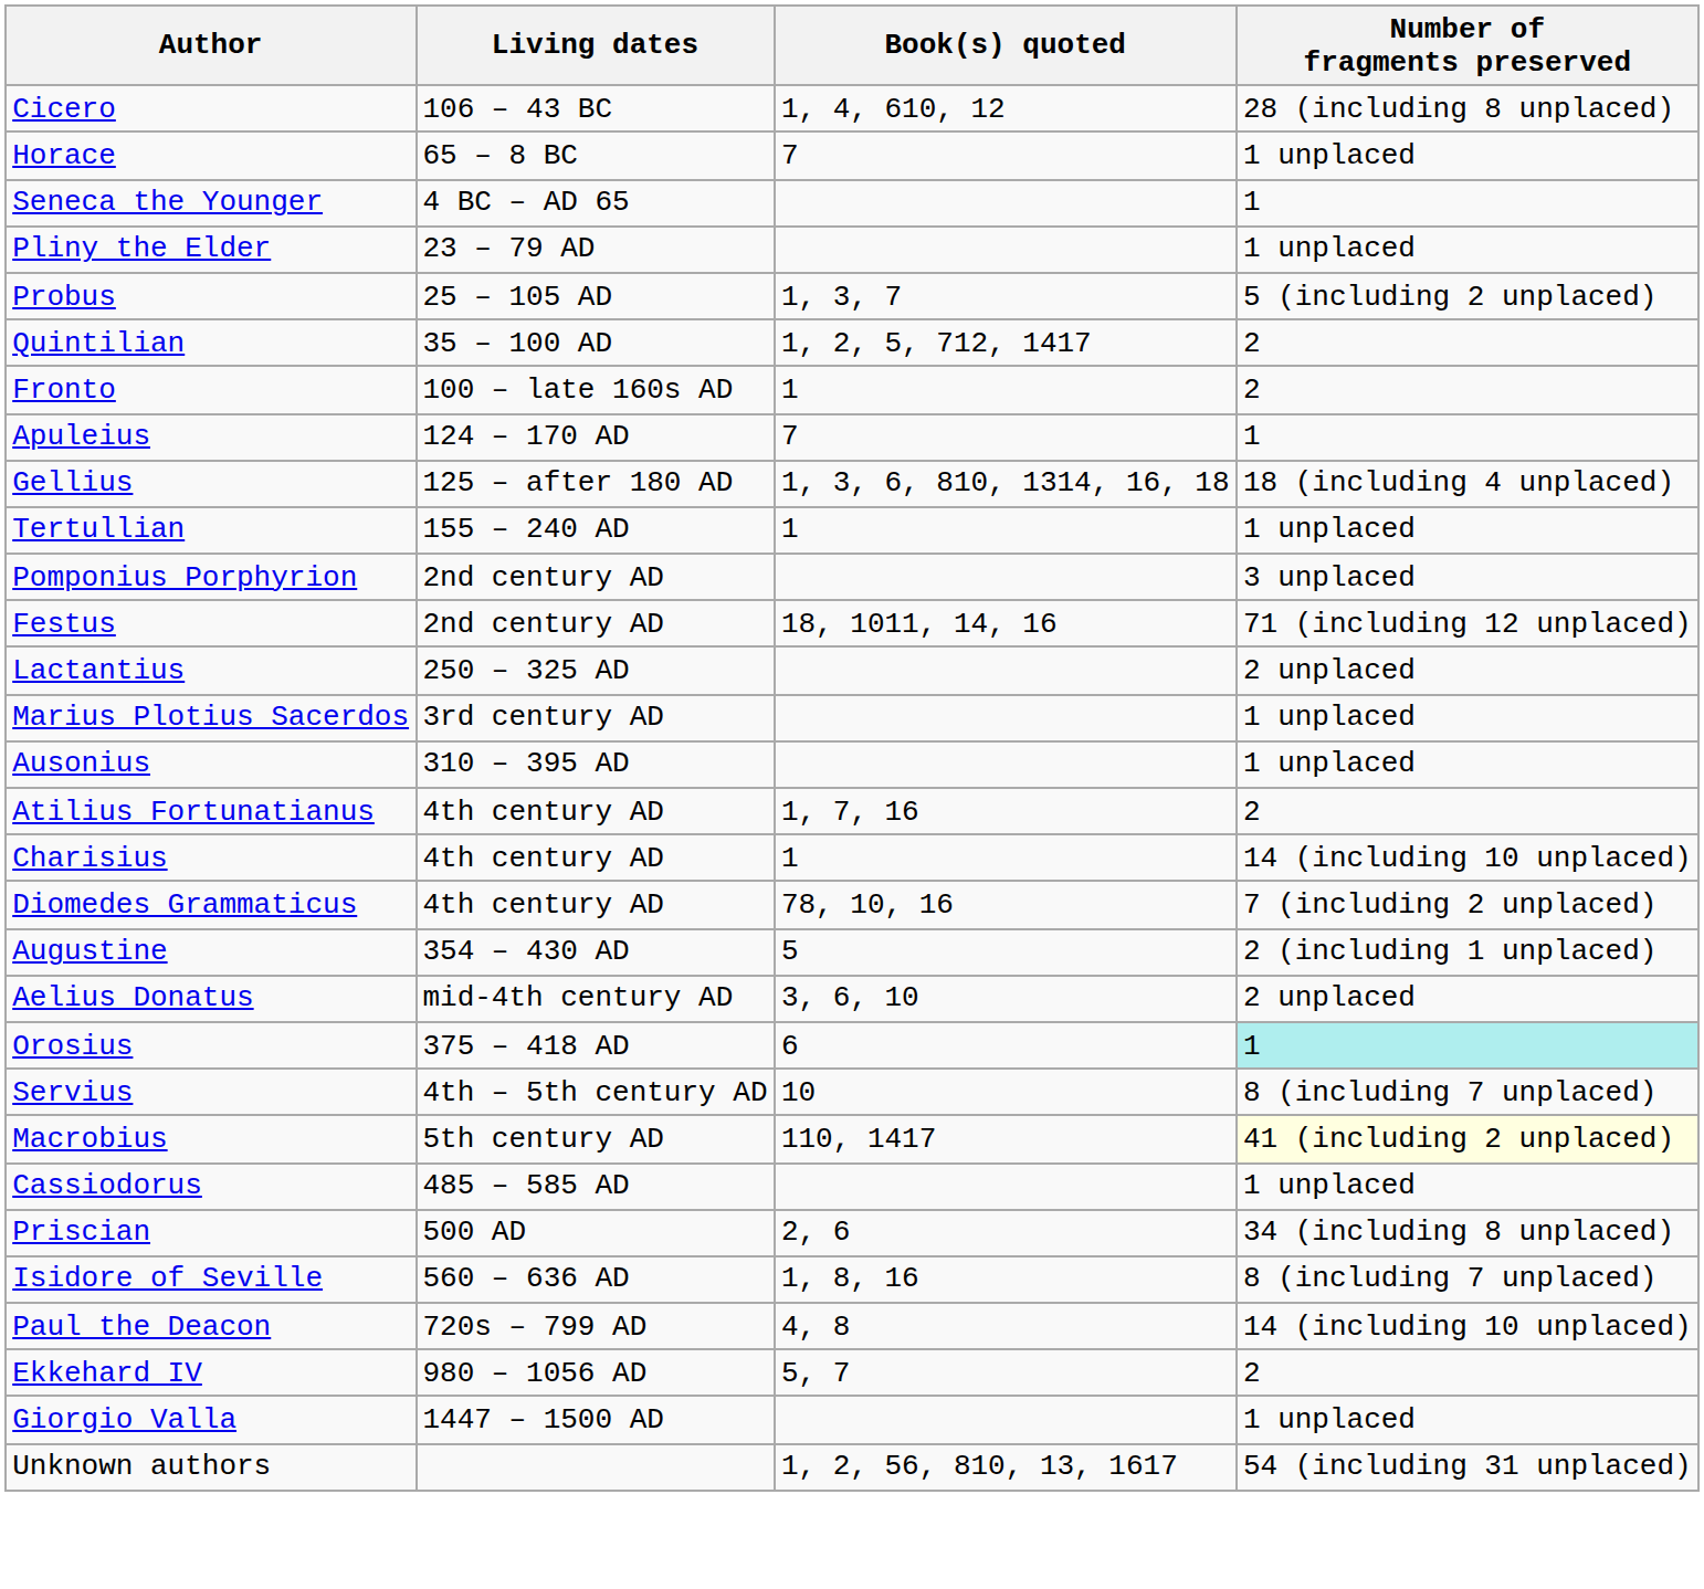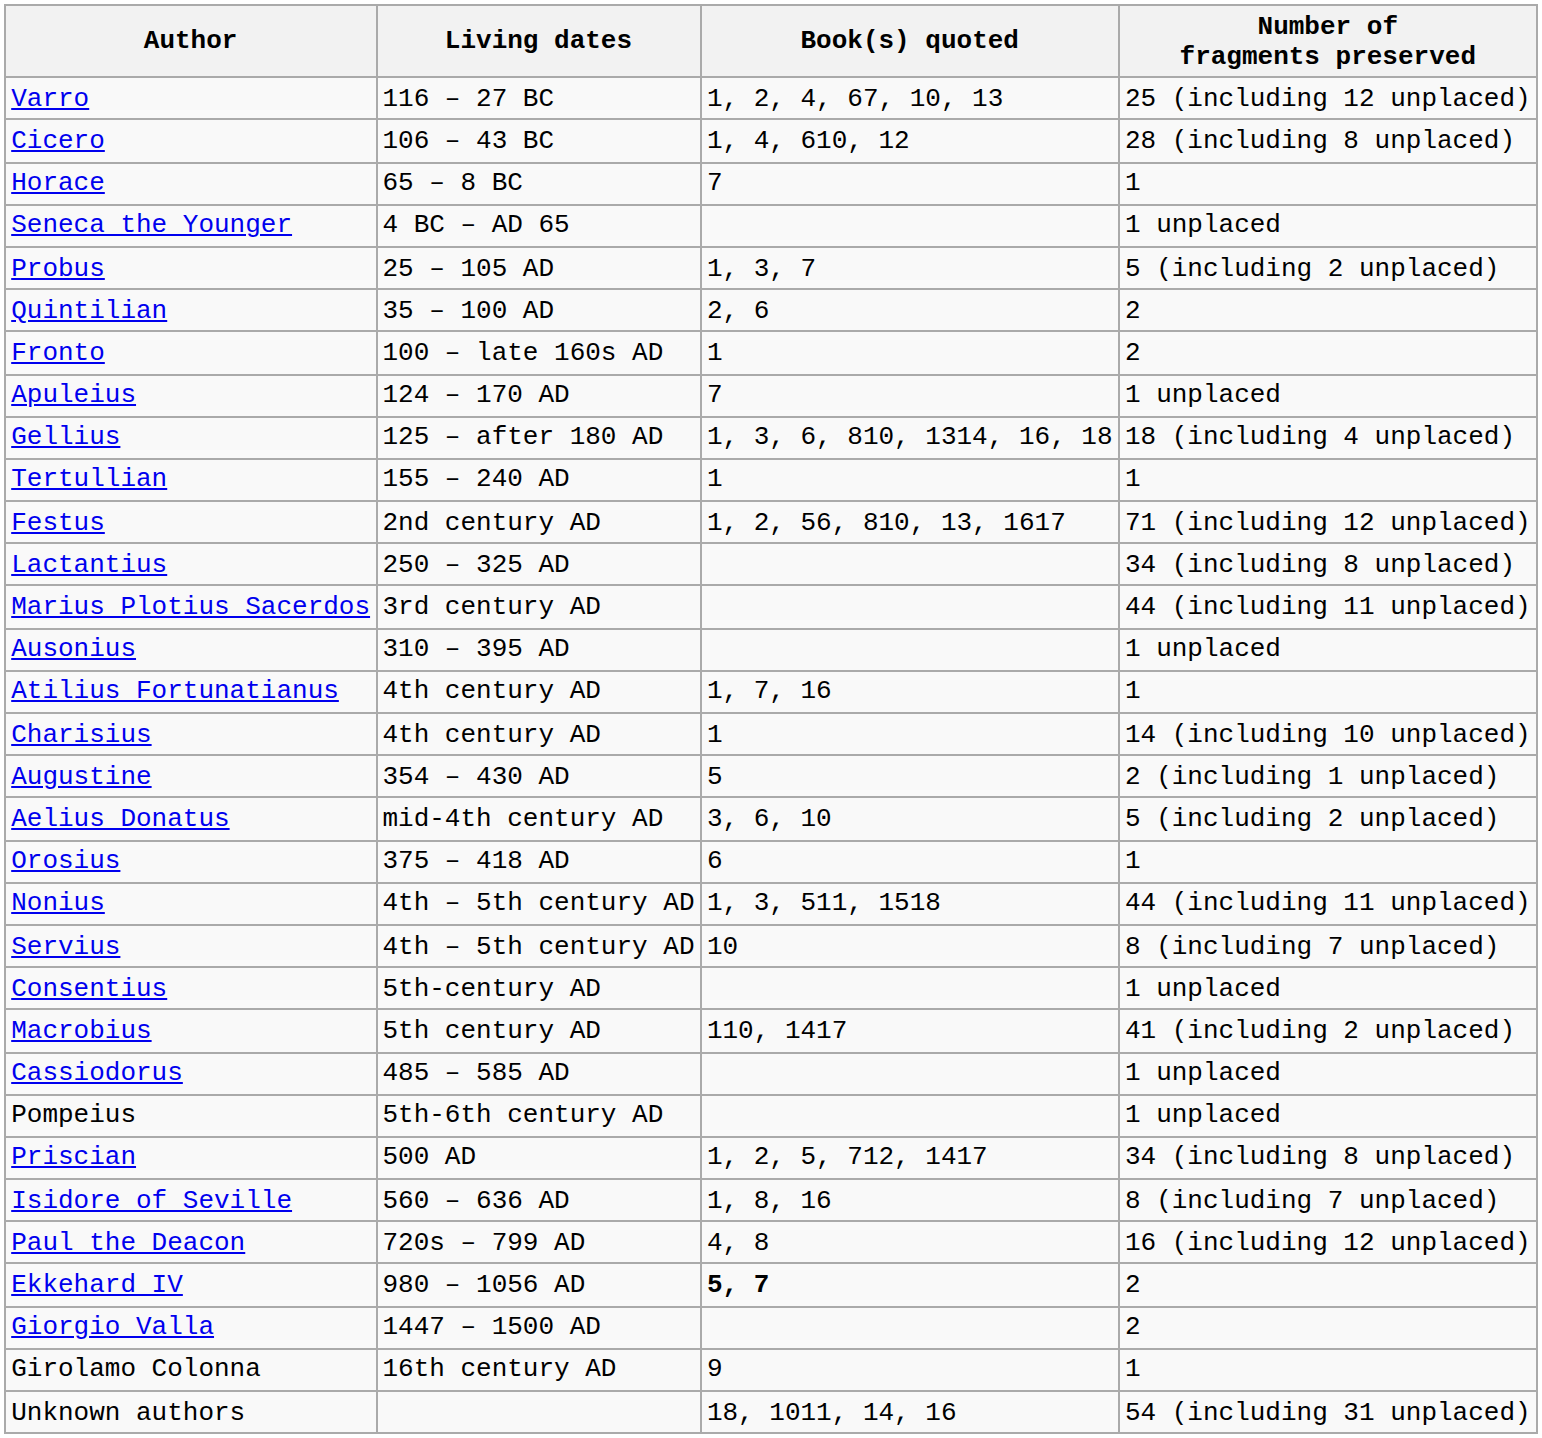 <table class="wikitable mw-collapsible">
 <tr>
 <th>Author</th>
 <th>Living dates</th>
 <th>Book(s) quoted</th>
 <th>Number of<br>fragments preserved</th>
+</tr>
+<tr>
+<td><a href='#'>Varro</a></td>
+<td>116 – 27 BC</td>
+<td>1, 2, 4, 67, 10, 13</td>
+<td>25 (including 12 unplaced)</td>
 </tr>
 <tr>
 <td><a href='#'>Cicero</a></td>
 <td>106 – 43 BC</td>
 <td>1, 4, 610, 12</td>
 <td>28 (including 8 unplaced)</td>
 </tr>
 <tr>
 <td><a href='#'>Horace</a></td>
 <td>65 – 8 BC</td>
 <td>7</td>
-<td>1 unplaced</td>
+<td>1</td>
 </tr>
 <tr>
 <td><a href='#'>Seneca the Younger</a></td>
 <td> 4 BC – AD 65</td>
-<td></td>
-<td>1</td>
-</tr>
-<tr>
-<td><a href='#'>Pliny the Elder</a></td>
-<td>23 – 79 AD</td>
 <td></td>
 <td>1 unplaced</td>
 </tr>
 <tr>
 <td><a href='#'>Probus</a></td>
 <td> 25 – 105 AD</td>
 <td>1, 3, 7</td>
 <td>5 (including 2 unplaced)</td>
 </tr>
 <tr>
 <td><a href='#'>Quintilian</a></td>
 <td> 35 –  100 AD</td>
-<td>1, 2, 5, 712, 1417</td>
+<td>2, 6</td>
 <td>2</td>
 </tr>
 <tr>
 <td><a href='#'>Fronto</a></td>
 <td> 100 – late 160s AD</td>
 <td>1</td>
 <td>2</td>
 </tr>
 <tr>
 <td><a href='#'>Apuleius</a></td>
 <td> 124 –  170 AD</td>
 <td>7</td>
-<td>1</td>
+<td>1 unplaced</td>
 </tr>
 <tr>
 <td><a href='#'>Gellius</a></td>
 <td> 125 – after 180 AD</td>
 <td>1, 3, 6, 810, 1314, 16, 18</td>
 <td>18 (including 4 unplaced)</td>
 </tr>
 <tr>
 <td><a href='#'>Tertullian</a></td>
 <td> 155 –  240 AD</td>
 <td>1</td>
-<td>1 unplaced</td>
-</tr>
-<tr>
-<td><a href='#'>Pomponius Porphyrion</a></td>
-<td> 2nd century AD</td>
-<td></td>
-<td>3 unplaced</td>
+<td>1</td>
 </tr>
 <tr>
 <td><a href='#'>Festus</a></td>
 <td> 2nd century AD</td>
-<td>18, 1011, 14, 16</td>
+<td>1, 2, 56, 810, 13, 1617</td>
 <td>71 (including 12 unplaced)</td>
 </tr>
 <tr>
 <td><a href='#'>Lactantius</a></td>
 <td> 250 –  325 AD</td>
 <td></td>
-<td>2 unplaced</td>
+<td>34 (including 8 unplaced)</td>
 </tr>
 <tr>
 <td><a href='#'>Marius Plotius Sacerdos</a></td>
 <td> 3rd century AD</td>
 <td></td>
-<td>1 unplaced</td>
+<td>44 (including 11 unplaced)</td>
 </tr>
 <tr>
 <td><a href='#'>Ausonius</a></td>
 <td> 310 –  395 AD</td>
 <td></td>
 <td>1 unplaced</td>
 </tr>
 <tr>
 <td><a href='#'>Atilius Fortunatianus</a></td>
 <td> 4th century AD</td>
 <td>1, 7, 16</td>
-<td>2</td>
+<td>1</td>
 </tr>
 <tr>
 <td><a href='#'>Charisius</a></td>
 <td> 4th century AD</td>
 <td>1</td>
 <td>14 (including 10 unplaced)</td>
-</tr>
-<tr>
-<td><a href='#'>Diomedes Grammaticus</a></td>
-<td> 4th century AD</td>
-<td>78, 10, 16</td>
-<td>7 (including 2 unplaced)</td>
 </tr>
 <tr>
 <td><a href='#'>Augustine</a></td>
 <td>354 – 430 AD</td>
 <td>5</td>
 <td>2 (including 1 unplaced)</td>
 </tr>
 <tr>
 <td><a href='#'>Aelius Donatus</a></td>
 <td> mid-4th century AD</td>
 <td>3, 6, 10</td>
-<td>2 unplaced</td>
+<td>5 (including 2 unplaced)</td>
 </tr>
 <tr>
 <td><a href='#'>Orosius</a></td>
 <td> 375 –  418 AD</td>
 <td>6</td>
-<td style="background: paleturquoise;">1</td>
+<td>1</td>
+</tr>
+<tr>
+<td><a href='#'>Nonius</a></td>
+<td> 4th – 5th century AD</td>
+<td>1, 3, 511, 1518</td>
+<td>44 (including 11 unplaced)</td>
 </tr>
 <tr>
 <td><a href='#'>Servius</a></td>
 <td> 4th – 5th century AD</td>
 <td>10</td>
 <td>8 (including 7 unplaced)</td>
 </tr>
 <tr>
+<td><a href='#'>Consentius</a></td>
+<td> 5th-century AD</td>
+<td></td>
+<td>1 unplaced</td>
+</tr>
+<tr>
 <td><a href='#'>Macrobius</a></td>
 <td> 5th century AD</td>
 <td>110, 1417</td>
-<td style="background: lightyellow;">41 (including 2 unplaced)</td>
+<td>41 (including 2 unplaced)</td>
 </tr>
 <tr>
 <td><a href='#'>Cassiodorus</a></td>
 <td>485 –  585 AD</td>
 <td></td>
 <td>1 unplaced</td>
 </tr>
 <tr>
+<td>Pompeius</td>
+<td> 5th-6th century AD</td>
+<td></td>
+<td>1 unplaced</td>
+</tr>
+<tr>
 <td><a href='#'>Priscian</a></td>
 <td> 500 AD</td>
-<td>2, 6</td>
+<td>1, 2, 5, 712, 1417</td>
 <td>34 (including 8 unplaced)</td>
 </tr>
 <tr>
 <td><a href='#'>Isidore of Seville</a></td>
 <td> 560 –  636 AD</td>
 <td>1, 8, 16</td>
 <td>8 (including 7 unplaced)</td>
 </tr>
 <tr>
 <td><a href='#'>Paul the Deacon</a></td>
 <td> 720s – 799 AD</td>
 <td>4, 8</td>
-<td>14 (including 10 unplaced)</td>
+<td>16 (including 12 unplaced)</td>
 </tr>
 <tr>
 <td><a href='#'>Ekkehard IV</a></td>
 <td> 980 –  1056 AD</td>
-<td>5, 7</td>
+<td><strong>5, 7</strong></td>
 <td>2</td>
 </tr>
 <tr>
 <td><a href='#'>Giorgio Valla</a></td>
 <td>1447 – 1500 AD</td>
 <td></td>
-<td>1 unplaced</td>
+<td>2</td>
+</tr>
+<tr>
+<td>Girolamo Colonna</td>
+<td> 16th century AD</td>
+<td>9</td>
+<td>1</td>
 </tr>
 <tr>
 <td>Unknown authors</td>
 <td></td>
-<td>1, 2, 56, 810, 13, 1617</td>
+<td>18, 1011, 14, 16</td>
 <td>54 (including 31 unplaced)</td>
 </tr>
 </table>
